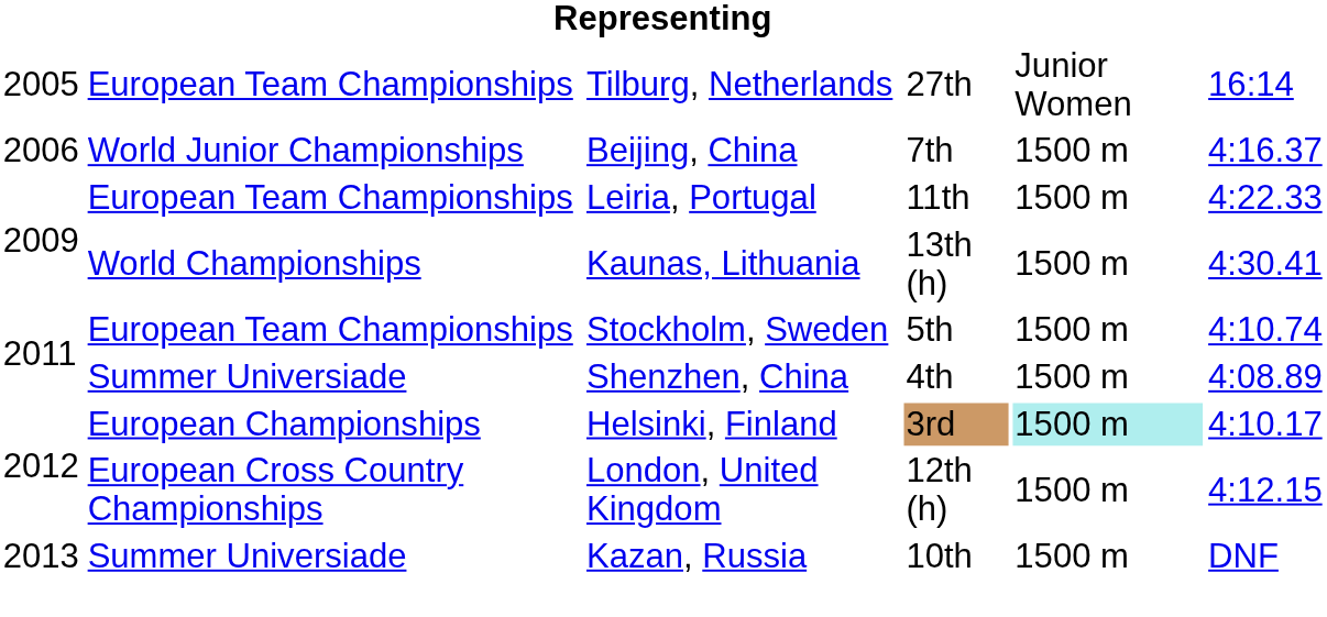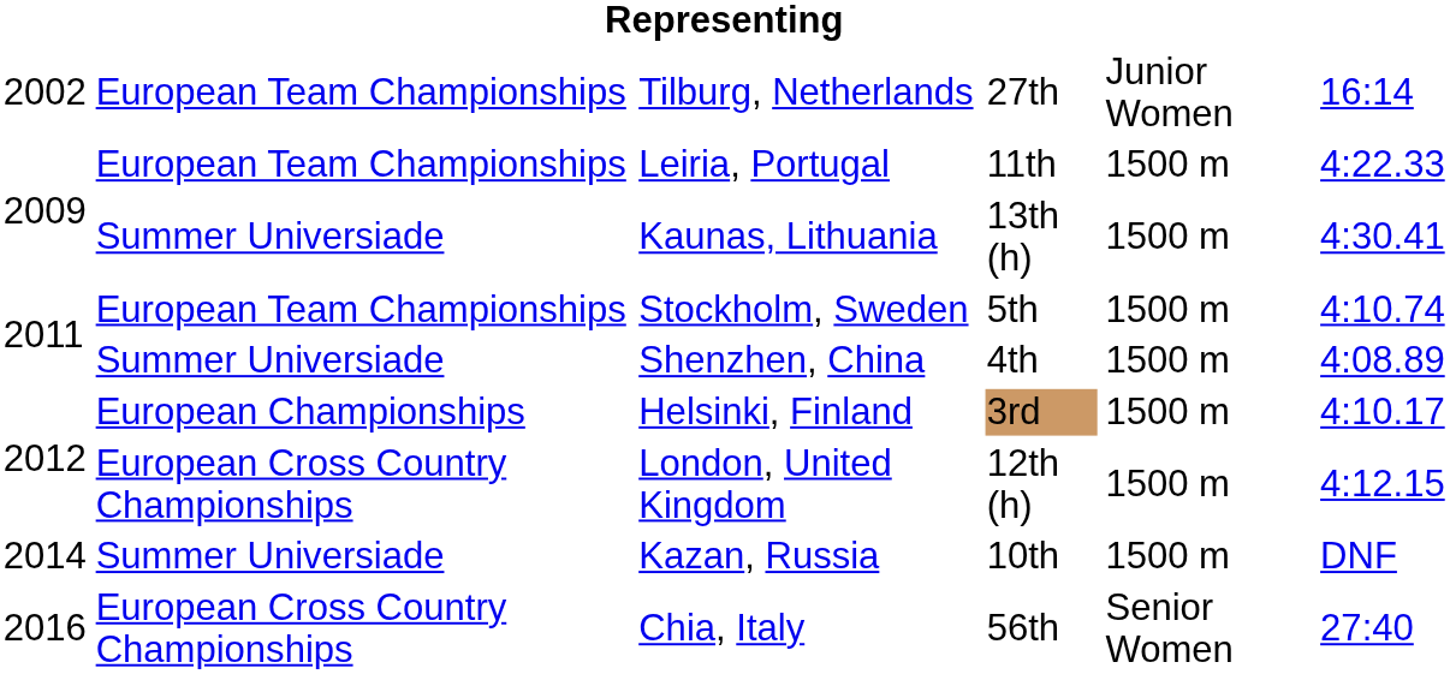 <table>
 <tr>
 <th colspan="6">Representing </th>
 </tr>
 <tr>
-<td>2005</td>
+<td>2002</td>
 <td><a href='#'>European Team Championships</a></td>
 <td><a href='#'>Tilburg</a>, <a href='#'>Netherlands</a></td>
 <td>27th</td>
 <td>Junior Women</td>
 <td><a href='#'>	16:14</a></td>
-</tr>
-<tr>
-<td>2006</td>
-<td><a href='#'>World Junior Championships</a></td>
-<td><a href='#'>Beijing</a>, <a href='#'>China</a></td>
-<td>7th</td>
-<td>1500 m</td>
-<td><a href='#'>4:16.37</a></td>
 </tr>
 <tr>
 <td rowspan=2>2009</td>
 <td><a href='#'>European Team Championships</a></td>
 <td><a href='#'>Leiria</a>, <a href='#'>Portugal</a></td>
 <td>11th</td>
 <td>1500 m</td>
 <td><a href='#'>4:22.33</a></td>
 </tr>
 <tr>
-<td><a href='#'>World Championships</a></td>
+<td><a href='#'>Summer Universiade</a></td>
 <td><a href='#'>Kaunas, Lithuania</a></td>
 <td>13th (h)</td>
 <td>1500 m</td>
 <td><a href='#'>4:30.41</a></td>
 </tr>
 <tr>
 <td rowspan=2>2011</td>
 <td><a href='#'>European Team Championships</a></td>
 <td><a href='#'>Stockholm</a>, <a href='#'>Sweden</a></td>
 <td>5th</td>
 <td>1500 m</td>
 <td><a href='#'>4:10.74</a></td>
 </tr>
 <tr>
 <td><a href='#'>Summer Universiade</a></td>
 <td><a href='#'>Shenzhen</a>, <a href='#'>China</a></td>
 <td>4th</td>
 <td>1500 m</td>
 <td><a href='#'>4:08.89</a></td>
 </tr>
 <tr>
 <td rowspan=2>2012</td>
 <td><a href='#'>European Championships</a></td>
 <td><a href='#'>Helsinki</a>, <a href='#'>Finland</a></td>
 <td bgcolor=cc9966>3rd</td>
-<td style="background: paleturquoise;">1500 m</td>
+<td>1500 m</td>
 <td><a href='#'>4:10.17</a></td>
 </tr>
 <tr>
 <td><a href='#'>European Cross Country Championships</a></td>
 <td><a href='#'>London</a>, <a href='#'>United Kingdom</a></td>
 <td>12th (h)</td>
 <td>1500 m</td>
 <td><a href='#'>4:12.15</a></td>
 </tr>
 <tr>
-<td>2013</td>
+<td>2014</td>
 <td><a href='#'>Summer Universiade</a></td>
 <td><a href='#'>Kazan</a>, <a href='#'>Russia</a></td>
 <td>10th</td>
 <td>1500 m</td>
 <td><a href='#'>DNF</a></td>
 </tr>
+<tr>
+<td>2016</td>
+<td><a href='#'>European Cross Country Championships</a></td>
+<td><a href='#'>Chia</a>, <a href='#'>Italy</a></td>
+<td>56th</td>
+<td>Senior Women</td>
+<td><a href='#'>27:40</a></td>
+</tr>
 </table>
